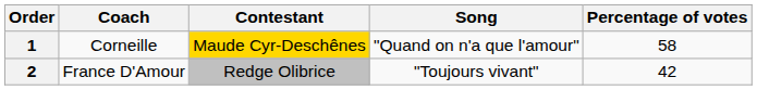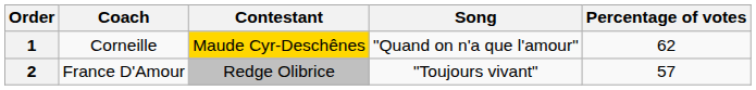 <table class="wikitable sortable" style="text-align: center; width: 40 %;">
 <tr>
 <th>Order</th>
 <th>Coach</th>
 <th>Contestant</th>
 <th>Song</th>
 <th>Percentage of votes</th>
 </tr>
 <tr>
 <th><strong>1</strong></th>
 <td>Corneille</td>
 <td style="background:gold">Maude Cyr-Deschênes</td>
 <td>"Quand on n'a que l'amour"</td>
-<td>58</td>
+<td>62</td>
 </tr>
 <tr>
 <th>2</th>
 <td>France D'Amour</td>
 <td style="background:silver">Redge Olibrice</td>
 <td>"Toujours vivant"</td>
-<td>42</td>
+<td>57</td>
 </tr>
 </table>
